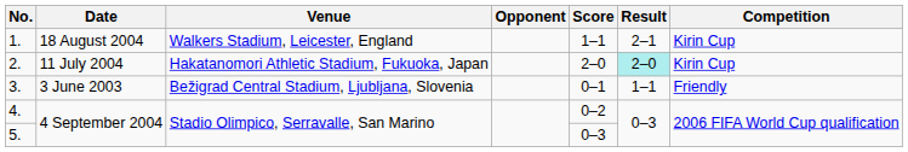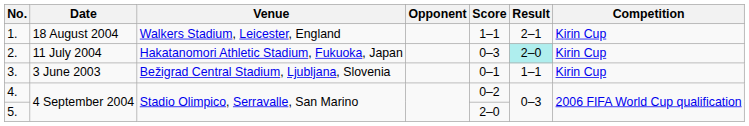 <table class="wikitable sortable">
 <tr>
 <th scope="col">No.</th>
 <th scope="col">Date</th>
 <th scope="col">Venue</th>
 <th scope="col">Opponent</th>
 <th scope="col">Score</th>
 <th scope="col">Result</th>
 <th scope="col">Competition</th>
 </tr>
 <tr>
 <td>1.</td>
 <td>18 August 2004</td>
 <td><a href='#'>Walkers Stadium</a>, <a href='#'>Leicester</a>, England</td>
 <td></td>
 <td align="center">1–1</td>
 <td align="center">2–1</td>
 <td><a href='#'>Kirin Cup</a></td>
 </tr>
 <tr>
 <td>2.</td>
 <td>11 July 2004</td>
 <td><a href='#'>Hakatanomori Athletic Stadium</a>, <a href='#'>Fukuoka</a>, Japan</td>
 <td></td>
-<td align="center">2–0</td>
+<td align=center>0–3</td>
 <td align="center" style="background: paleturquoise;">2–0</td>
 <td><a href='#'>Kirin Cup</a></td>
 </tr>
 <tr>
 <td>3.</td>
 <td>3 June 2003</td>
 <td><a href='#'>Bežigrad Central Stadium</a>, <a href='#'>Ljubljana</a>, Slovenia</td>
 <td></td>
 <td align="center">0–1</td>
 <td align="center">1–1</td>
-<td><a href='#'>Friendly</a></td>
+<td><a href='#'>Kirin Cup</a></td>
 </tr>
 <tr>
 <td>4.</td>
 <td rowspan=2>4 September 2004</td>
 <td rowspan=2><a href='#'>Stadio Olimpico</a>, <a href='#'>Serravalle</a>, San Marino</td>
 <td rowspan=2></td>
 <td align=center>0–2</td>
 <td rowspan="2" style="text-align:center;">0–3</td>
 <td rowspan=2><a href='#'>2006 FIFA World Cup qualification</a></td>
 </tr>
 <tr>
 <td>5.</td>
-<td align=center>0–3</td>
+<td align="center">2–0</td>
 </tr>
 </table>
